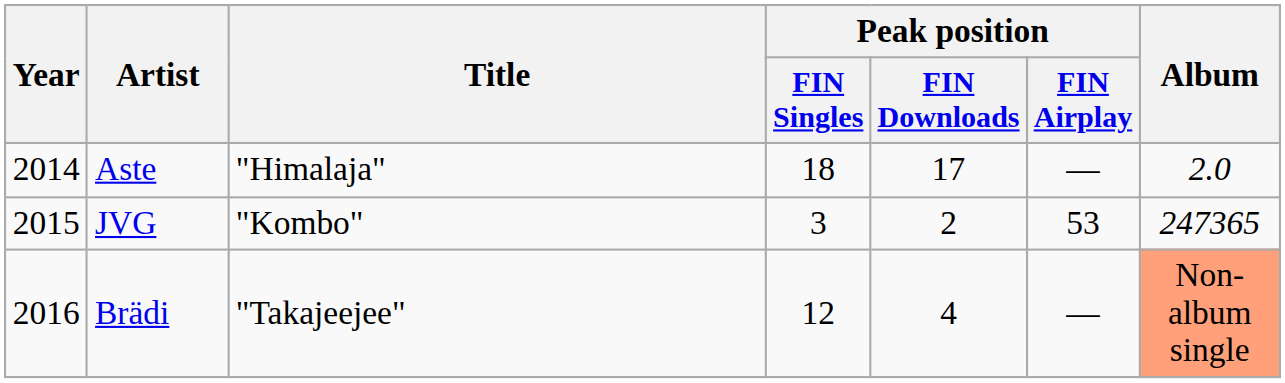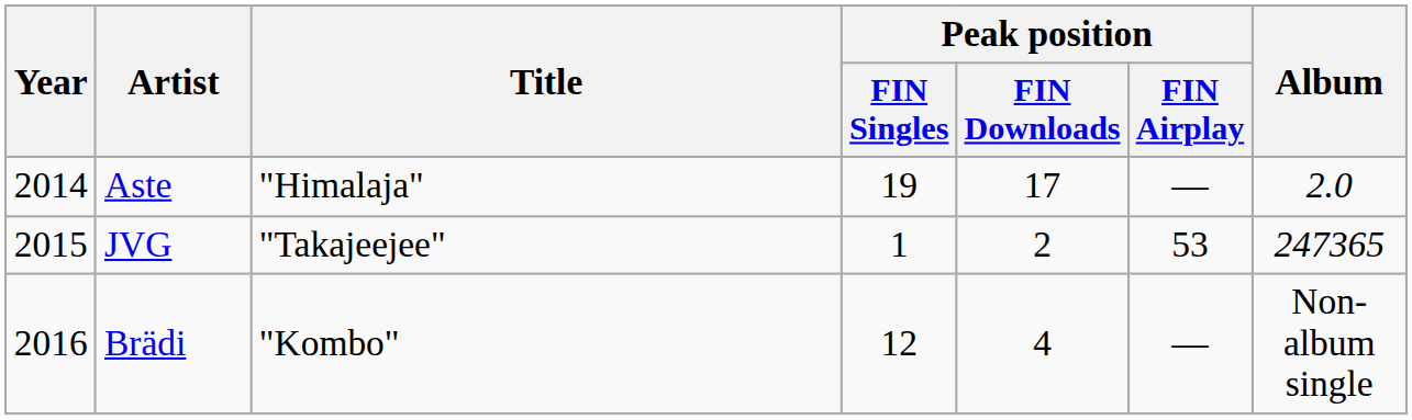 <table class="wikitable">
 <tr>
 <th align="center" rowspan="2" width="10">Year</th>
 <th align="center" rowspan="2" width="60">Artist</th>
 <th align="center" rowspan="2" width="250">Title</th>
 <th align="center" colspan="3" width="20">Peak position</th>
 <th align="center" rowspan="2" width="60">Album</th>
 </tr>
 <tr>
 <th scope="col" style="width:3em;font-size:90%;"><a href='#'>FIN<br>Singles</a></th>
 <th scope="col" style="width:3em;font-size:90%;"><a href='#'>FIN<br>Downloads</a></th>
 <th scope="col" style="width:3em;font-size:90%;"><a href='#'>FIN<br>Airplay</a></th>
 </tr>
 <tr>
 <td style="text-align:center;">2014</td>
 <td><a href='#'>Aste</a></td>
 <td>"Himalaja"</td>
-<td style="text-align:center;">18</td>
+<td style="text-align:center;">19</td>
 <td style="text-align:center;">17</td>
 <td style="text-align:center;">—</td>
 <td style="text-align:center;" rowspan=1><em>2.0</em></td>
 </tr>
 <tr>
 <td style="text-align:center;" rowspan=1>2015</td>
 <td><a href='#'>JVG</a></td>
-<td>"Kombo"</td>
-<td style="text-align:center;">3</td>
+<td>"Takajeejee"</td>
+<td style="text-align:center;">1</td>
 <td style="text-align:center;">2</td>
 <td style="text-align:center;">53</td>
 <td style="text-align:center;"><em>247365</em></td>
 </tr>
 <tr>
 <td style="text-align:center;">2016</td>
 <td><a href='#'>Brädi</a></td>
-<td>"Takajeejee"</td>
+<td>"Kombo"</td>
 <td style="text-align:center;">12</td>
 <td style="text-align:center;">4</td>
 <td style="text-align:center;">—</td>
-<td style="background: lightsalmon; text-align:center;">Non-album single</td>
+<td style="text-align:center;">Non-album single</td>
 </tr>
 </table>
